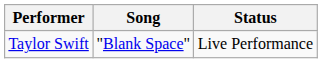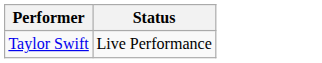 <table class="wikitable" style="font-size: 85%">
 <tr>
 <th>Performer</th>
-<th>Song</th>
 <th>Status</th>
 </tr>
 <tr>
 <td> <a href='#'>Taylor Swift</a></td>
-<td>"<a href='#'>Blank Space</a>"</td>
 <td>Live Performance</td>
 </tr>
 </table>
